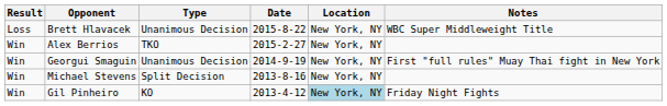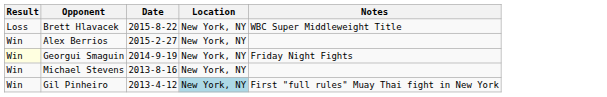 <table class="wikitable">
 <tr>
 <th>Result</th>
 <th>Opponent</th>
-<th>Type</th>
 <th>Date</th>
 <th>Location</th>
 <th>Notes</th>
 </tr>
 <tr>
 <td>Loss</td>
 <td>Brett Hlavacek</td>
-<td>Unanimous Decision</td>
 <td>2015-8-22</td>
 <td>New York, NY</td>
 <td>WBC Super Middleweight Title</td>
 </tr>
 <tr>
 <td>Win</td>
 <td>Alex Berrios</td>
-<td>TKO</td>
 <td>2015-2-27</td>
 <td>New York, NY</td>
 <td></td>
 </tr>
 <tr>
-<td>Win</td>
+<td style="background: lightyellow;">Win</td>
 <td>Georgui Smaguin</td>
-<td>Unanimous Decision</td>
 <td>2014-9-19</td>
 <td>New York, NY</td>
-<td>First "full rules" Muay Thai fight in New York</td>
+<td>Friday Night Fights</td>
 </tr>
 <tr>
 <td>Win</td>
 <td>Michael Stevens</td>
-<td>Split Decision</td>
 <td>2013-8-16</td>
 <td>New York, NY</td>
 <td></td>
 </tr>
 <tr>
 <td>Win</td>
 <td>Gil Pinheiro</td>
-<td>KO</td>
 <td>2013-4-12</td>
 <td style="background: lightblue;">New York, NY</td>
-<td>Friday Night Fights</td>
+<td>First "full rules" Muay Thai fight in New York</td>
 </tr>
 </table>
